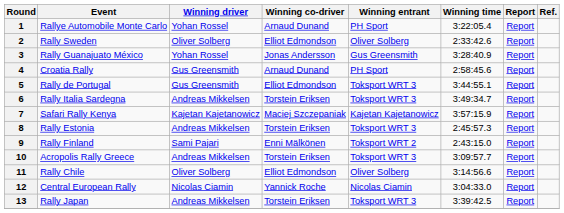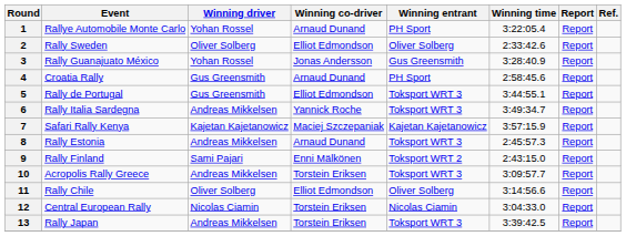 <table class="wikitable" style="font-size: 85%;">
 <tr>
 <th>Round</th>
 <th>Event</th>
 <th><a href='#'>Winning driver</a></th>
 <th>Winning co-driver</th>
 <th>Winning entrant</th>
 <th>Winning time</th>
 <th>Report</th>
 <th>Ref.</th>
 </tr>
 <tr>
 <th>1</th>
 <td> <a href='#'>Rallye Automobile Monte Carlo</a></td>
 <td> <a href='#'>Yohan Rossel</a></td>
 <td> <a href='#'>Arnaud Dunand</a></td>
 <td> <a href='#'>PH Sport</a></td>
 <td align="center">3:22:05.4</td>
 <td align="center"><a href='#'>Report</a></td>
 <td align="center"></td>
 </tr>
 <tr>
 <th>2</th>
 <td> <a href='#'>Rally Sweden</a></td>
 <td> <a href='#'>Oliver Solberg</a></td>
 <td> <a href='#'>Elliot Edmondson</a></td>
 <td> <a href='#'>Oliver Solberg</a></td>
 <td align="center">2:33:42.6</td>
 <td align="center"><a href='#'>Report</a></td>
 <td align="center"></td>
 </tr>
 <tr>
 <th>3</th>
 <td> <a href='#'>Rally Guanajuato México</a></td>
 <td> <a href='#'>Yohan Rossel</a></td>
 <td> <a href='#'>Jonas Andersson</a></td>
 <td> <a href='#'>Gus Greensmith</a></td>
 <td align="center">3:28:40.9</td>
 <td align="center"><a href='#'>Report</a></td>
 <td align="center"></td>
 </tr>
 <tr>
 <th>4</th>
 <td> <a href='#'>Croatia Rally</a></td>
 <td> <a href='#'>Gus Greensmith</a></td>
 <td> <a href='#'>Arnaud Dunand</a></td>
 <td> <a href='#'>PH Sport</a></td>
 <td align="center">2:58:45.6</td>
 <td align="center"><a href='#'>Report</a></td>
 <td align="center"></td>
 </tr>
 <tr>
 <th>5</th>
 <td> <a href='#'>Rally de Portugal</a></td>
 <td> <a href='#'>Gus Greensmith</a></td>
 <td> <a href='#'>Elliot Edmondson</a></td>
 <td> <a href='#'>Toksport WRT 3</a></td>
 <td align="center">3:44:55.1</td>
 <td align="center"><a href='#'>Report</a></td>
 <td align="center"></td>
 </tr>
 <tr>
 <th>6</th>
 <td> <a href='#'>Rally Italia Sardegna</a></td>
 <td> <a href='#'>Andreas Mikkelsen</a></td>
-<td> <a href='#'>Torstein Eriksen</a></td>
+<td> <a href='#'>Yannick Roche</a></td>
 <td> <a href='#'>Toksport WRT 3</a></td>
 <td align="center">3:49:34.7</td>
 <td align="center"><a href='#'>Report</a></td>
 <td align="center"></td>
 </tr>
 <tr>
 <th>7</th>
 <td> <a href='#'>Safari Rally Kenya</a></td>
 <td> <a href='#'>Kajetan Kajetanowicz</a></td>
 <td> <a href='#'>Maciej Szczepaniak</a></td>
 <td> <a href='#'>Kajetan Kajetanowicz</a></td>
 <td align="center">3:57:15.9</td>
 <td align="center"><a href='#'>Report</a></td>
 <td align="center"></td>
 </tr>
 <tr>
 <th>8</th>
 <td> <a href='#'>Rally Estonia</a></td>
 <td> <a href='#'>Andreas Mikkelsen</a></td>
-<td> <a href='#'>Torstein Eriksen</a></td>
+<td> <a href='#'>Arnaud Dunand</a></td>
 <td> <a href='#'>Toksport WRT 3</a></td>
 <td align="center">2:45:57.3</td>
 <td align="center"><a href='#'>Report</a></td>
 <td align="center"></td>
 </tr>
 <tr>
 <th>9</th>
 <td> <a href='#'>Rally Finland</a></td>
 <td> <a href='#'>Sami Pajari</a></td>
 <td> <a href='#'>Enni Mälkönen</a></td>
 <td> <a href='#'>Toksport WRT 2</a></td>
 <td align="center">2:43:15.0</td>
 <td align="center"><a href='#'>Report</a></td>
 <td align="center"></td>
 </tr>
 <tr>
 <th>10</th>
 <td> <a href='#'>Acropolis Rally Greece</a></td>
 <td> <a href='#'>Andreas Mikkelsen</a></td>
 <td> <a href='#'>Torstein Eriksen</a></td>
 <td> <a href='#'>Toksport WRT 3</a></td>
 <td align="center">3:09:57.7</td>
 <td align="center"><a href='#'>Report</a></td>
 <td align="center"></td>
 </tr>
 <tr>
 <th>11</th>
 <td> <a href='#'>Rally Chile</a></td>
 <td> <a href='#'>Oliver Solberg</a></td>
 <td> <a href='#'>Elliot Edmondson</a></td>
 <td> <a href='#'>Oliver Solberg</a></td>
 <td align="center">3:14:56.6</td>
 <td align="center"><a href='#'>Report</a></td>
 <td align="center"></td>
 </tr>
 <tr>
 <th>12</th>
 <td> <a href='#'>Central European Rally</a></td>
 <td> <a href='#'>Nicolas Ciamin</a></td>
-<td> <a href='#'>Yannick Roche</a></td>
+<td> <a href='#'>Torstein Eriksen</a></td>
 <td> <a href='#'>Nicolas Ciamin</a></td>
 <td align="center">3:04:33.0</td>
 <td align="center"><a href='#'>Report</a></td>
 <td align="center"></td>
 </tr>
 <tr>
 <th>13</th>
 <td> <a href='#'>Rally Japan</a></td>
 <td> <a href='#'>Andreas Mikkelsen</a></td>
 <td> <a href='#'>Torstein Eriksen</a></td>
 <td> <a href='#'>Toksport WRT 3</a></td>
 <td align="center">3:39:42.5</td>
 <td align="center"><a href='#'>Report</a></td>
 <td align="center"></td>
 </tr>
 <tr>
 </tr>
 </table>
